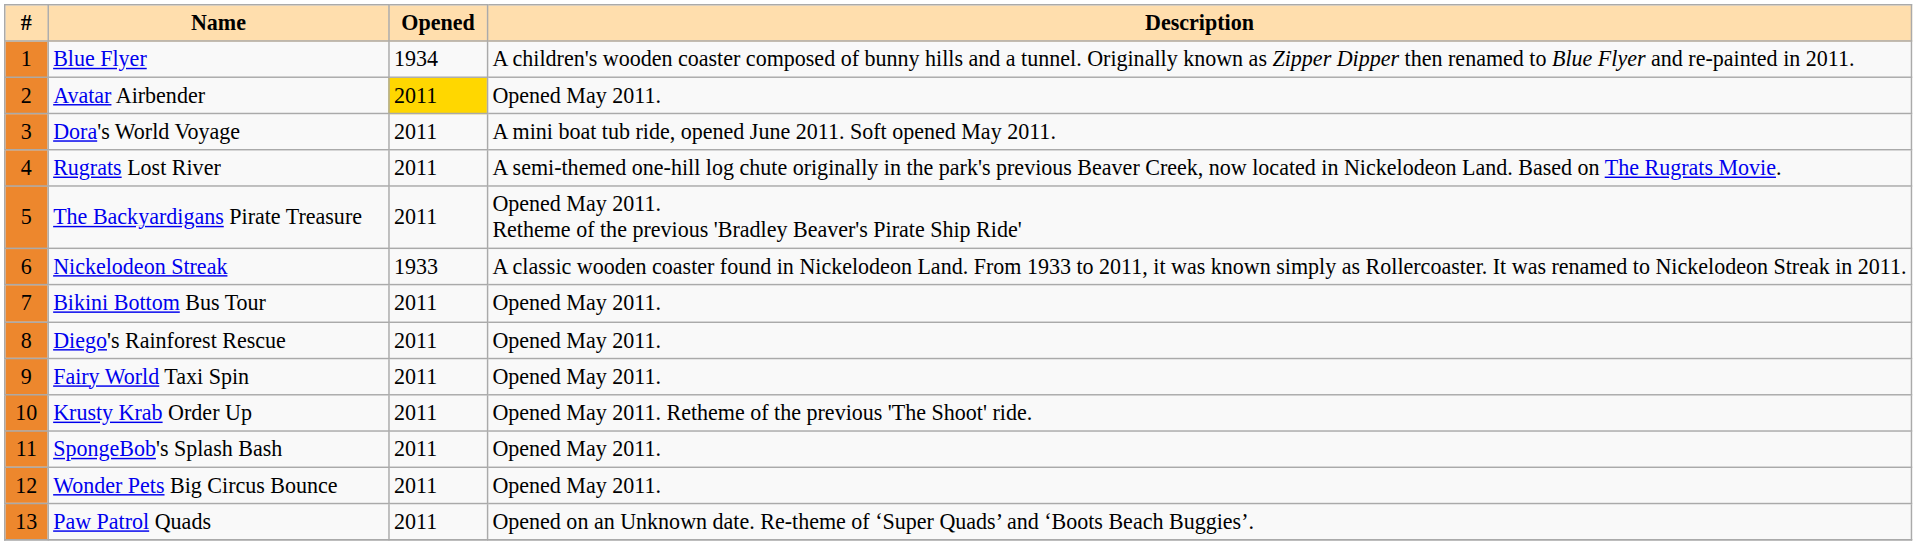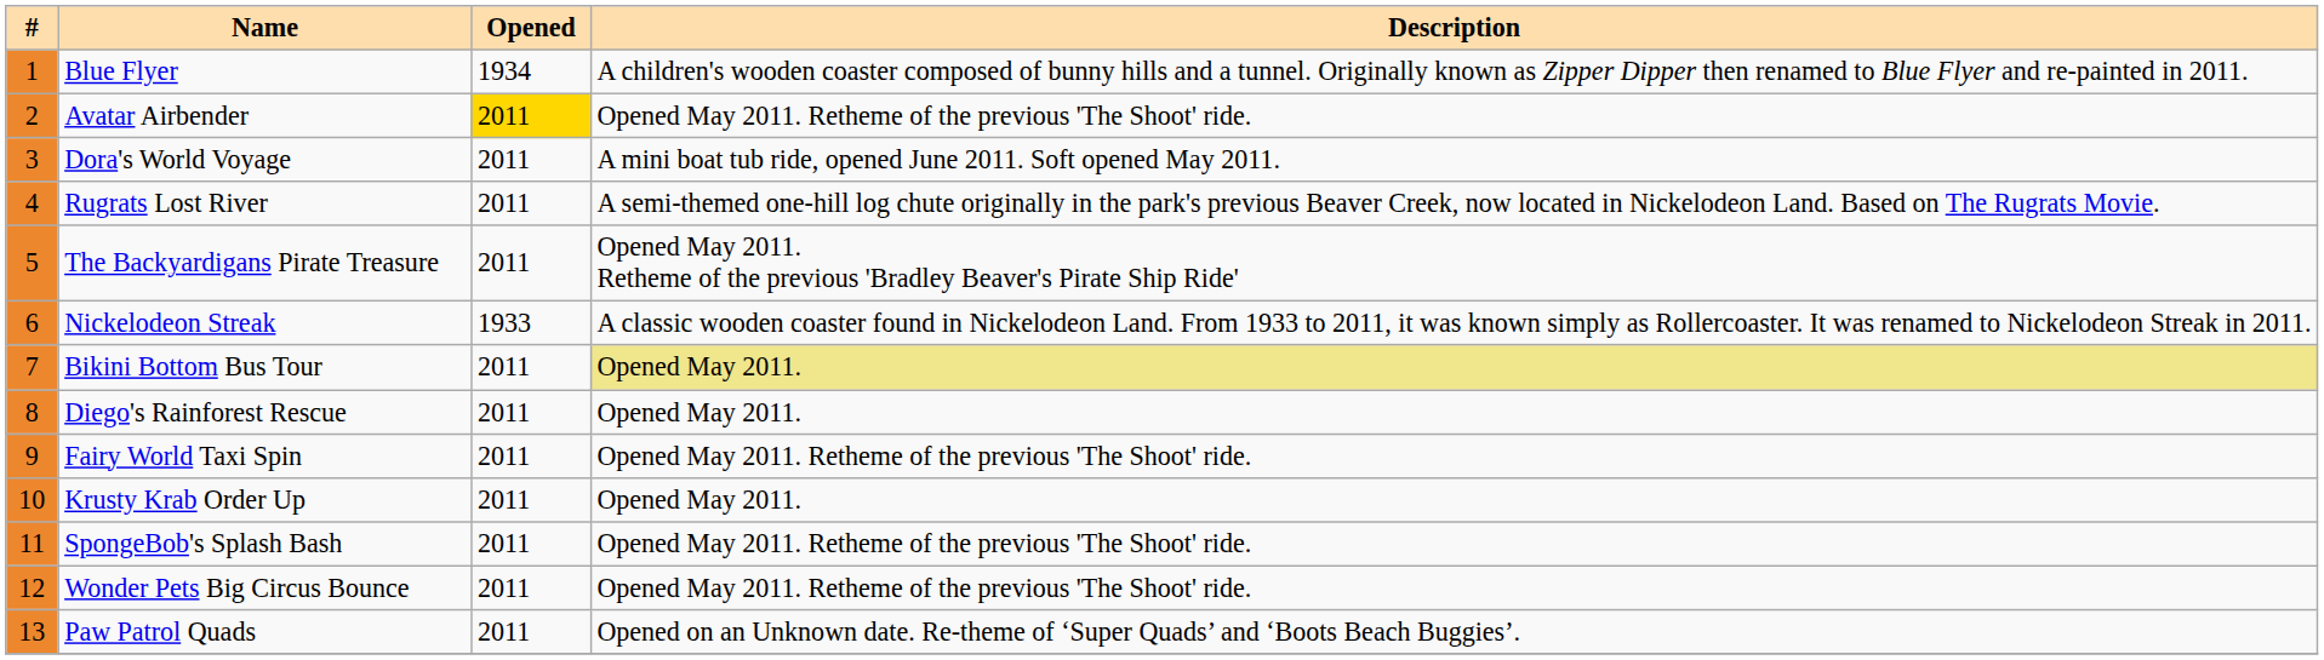 <table class="wikitable" style="font-size: 95%;">
 <tr>
 <th style="background-color: #FFDEAD; width: 1.5em;">#</th>
 <th style="background-color: #FFDEAD; width: 15em;">Name</th>
 <th style="background-color: #FFDEAD; width: 4em;">Opened</th>
 <th style="background-color: #FFDEAD;">Description</th>
 </tr>
 <tr>
 <td style="background-color: #ED872D; text-align: center;">1</td>
 <td><a href='#'>Blue Flyer</a></td>
 <td>1934</td>
 <td>A children's wooden coaster composed of bunny hills and a tunnel. Originally known as <em>Zipper Dipper</em> then renamed to <em>Blue Flyer</em> and re-painted in 2011.</td>
 </tr>
 <tr>
 <td style="background-color: #ED872D; text-align: center;">2</td>
 <td><a href='#'>Avatar</a> Airbender</td>
 <td style="background: gold;">2011</td>
-<td>Opened May 2011.</td>
+<td>Opened May 2011. Retheme of the previous 'The Shoot' ride.</td>
 </tr>
 <tr>
 <td style="background-color: #ED872D; text-align: center;">3</td>
 <td><a href='#'>Dora</a>'s World Voyage</td>
 <td>2011</td>
 <td>A mini boat tub ride, opened June 2011. Soft opened May 2011.</td>
 </tr>
 <tr>
 <td style="background-color: #ED872D; text-align: center;">4</td>
 <td><a href='#'>Rugrats</a> Lost River</td>
 <td>2011</td>
 <td>A semi-themed one-hill log chute originally in the park's previous Beaver Creek, now located in Nickelodeon Land. Based on <a href='#'>The Rugrats Movie</a>.</td>
 </tr>
 <tr>
 <td style="background-color: #ED872D; text-align: center;">5</td>
 <td><a href='#'>The Backyardigans</a> Pirate Treasure</td>
 <td>2011</td>
 <td>Opened May 2011.<br>Retheme of the previous 'Bradley Beaver's Pirate Ship Ride'</td>
 </tr>
 <tr>
 <td style="background-color: #ED872D; text-align: center;">6</td>
 <td><a href='#'>Nickelodeon Streak</a></td>
 <td>1933</td>
 <td>A classic wooden coaster found in Nickelodeon Land. From 1933 to 2011, it was known simply as Rollercoaster. It was renamed to Nickelodeon Streak in 2011.</td>
 </tr>
 <tr>
 <td style="background-color: #ED872D; text-align: center;">7</td>
 <td><a href='#'>Bikini Bottom</a> Bus Tour</td>
 <td>2011</td>
-<td>Opened May 2011.</td>
+<td style="background: khaki;">Opened May 2011.</td>
 </tr>
 <tr>
 <td style="background-color: #ED872D; text-align: center;">8</td>
 <td><a href='#'>Diego</a>'s Rainforest Rescue</td>
 <td>2011</td>
 <td>Opened May 2011.</td>
 </tr>
 <tr>
 <td style="background-color: #ED872D; text-align: center;">9</td>
 <td><a href='#'>Fairy World</a> Taxi Spin</td>
 <td>2011</td>
-<td>Opened May 2011.</td>
+<td>Opened May 2011. Retheme of the previous 'The Shoot' ride.</td>
 </tr>
 <tr>
 <td style="background-color: #ED872D; text-align: center;">10</td>
 <td><a href='#'>Krusty Krab</a> Order Up</td>
 <td>2011</td>
-<td>Opened May 2011. Retheme of the previous 'The Shoot' ride.</td>
+<td>Opened May 2011.</td>
 </tr>
 <tr>
 <td style="background-color: #ED872D; text-align: center;">11</td>
 <td><a href='#'>SpongeBob</a>'s Splash Bash</td>
 <td>2011</td>
-<td>Opened May 2011.</td>
+<td>Opened May 2011. Retheme of the previous 'The Shoot' ride.</td>
 </tr>
 <tr>
 <td style="background-color: #ED872D; text-align: center;">12</td>
 <td><a href='#'>Wonder Pets</a> Big Circus Bounce</td>
 <td>2011</td>
-<td>Opened May 2011.</td>
+<td>Opened May 2011. Retheme of the previous 'The Shoot' ride.</td>
 </tr>
 <tr>
 <td style="background-color: #ED872D; text-align: center;">13</td>
 <td><a href='#'>Paw Patrol</a> Quads</td>
 <td>2011</td>
 <td>Opened on an Unknown date. Re-theme of ‘Super Quads’ and ‘Boots Beach Buggies’.</td>
 </tr>
 <tr>
 </tr>
 </table>
